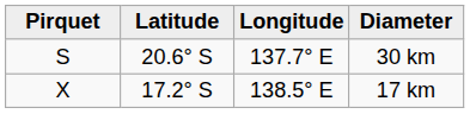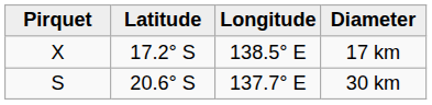 <table class="wikitable">
 <tr>
 <th width="25%" style="background:#eeeeee;">Pirquet</th>
 <th width="25%" style="background:#eeeeee;">Latitude</th>
 <th width="25%" style="background:#eeeeee;">Longitude</th>
 <th width="25%" style="background:#eeeeee;">Diameter</th>
 </tr>
 <tr>
+<td align="center">X</td>
+<td align="center">17.2° S</td>
+<td align="center">138.5° E</td>
+<td align="center">17 km</td>
+</tr>
+<tr>
 <td align="center">S</td>
 <td align="center">20.6° S</td>
 <td align="center">137.7° E</td>
 <td align="center">30 km</td>
 </tr>
-<tr>
-<td align="center">X</td>
-<td align="center">17.2° S</td>
-<td align="center">138.5° E</td>
-<td align="center">17 km</td>
-</tr>
 </table>
